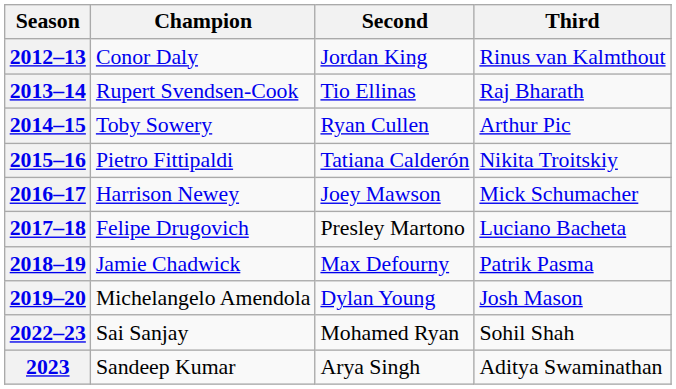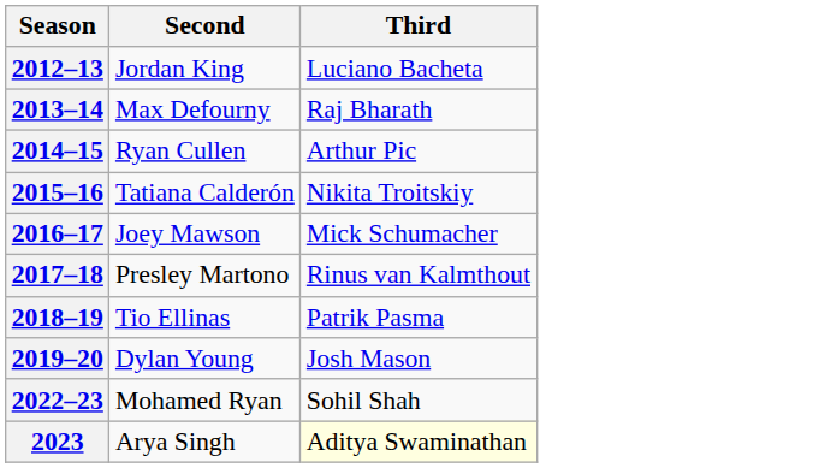 <table class="wikitable">
 <tr>
 <th>Season</th>
-<th>Champion</th>
 <th>Second</th>
 <th>Third</th>
 </tr>
 <tr>
 <th><a href='#'>2012–13</a></th>
-<td> <a href='#'>Conor Daly</a></td>
 <td> <a href='#'>Jordan King</a></td>
-<td> <a href='#'>Rinus van Kalmthout</a></td>
+<td> <a href='#'>Luciano Bacheta</a></td>
 </tr>
 <tr>
 <th><a href='#'>2013–14</a></th>
-<td> <a href='#'>Rupert Svendsen-Cook</a></td>
-<td> <a href='#'>Tio Ellinas</a></td>
+<td> <a href='#'>Max Defourny</a></td>
 <td> <a href='#'>Raj Bharath</a></td>
 </tr>
 <tr>
 <th><a href='#'>2014–15</a></th>
-<td> <a href='#'>Toby Sowery</a></td>
 <td> <a href='#'>Ryan Cullen</a></td>
 <td> <a href='#'>Arthur Pic</a></td>
 </tr>
 <tr>
 <th><a href='#'>2015–16</a></th>
-<td> <a href='#'>Pietro Fittipaldi</a></td>
 <td> <a href='#'>Tatiana Calderón</a></td>
 <td> <a href='#'>Nikita Troitskiy</a></td>
 </tr>
 <tr>
 <th><a href='#'>2016–17</a></th>
-<td> <a href='#'>Harrison Newey</a></td>
 <td> <a href='#'>Joey Mawson</a></td>
 <td> <a href='#'>Mick Schumacher</a></td>
 </tr>
 <tr>
 <th><a href='#'>2017–18</a></th>
-<td> <a href='#'>Felipe Drugovich</a></td>
 <td> Presley Martono</td>
-<td> <a href='#'>Luciano Bacheta</a></td>
+<td> <a href='#'>Rinus van Kalmthout</a></td>
 </tr>
 <tr>
 <th><a href='#'>2018–19</a></th>
-<td> <a href='#'>Jamie Chadwick</a></td>
-<td> <a href='#'>Max Defourny</a></td>
+<td> <a href='#'>Tio Ellinas</a></td>
 <td> <a href='#'>Patrik Pasma</a></td>
 </tr>
 <tr>
 <th><a href='#'>2019–20</a></th>
-<td> Michelangelo Amendola</td>
 <td> <a href='#'>Dylan Young</a></td>
 <td> <a href='#'>Josh Mason</a></td>
 </tr>
 <tr>
 <th><a href='#'>2022–23</a></th>
-<td> Sai Sanjay</td>
 <td> Mohamed Ryan</td>
 <td> Sohil Shah</td>
 </tr>
 <tr>
 <th><a href='#'>2023</a></th>
-<td> Sandeep Kumar</td>
 <td> Arya Singh</td>
-<td> Aditya Swaminathan</td>
+<td style="background: lightyellow;"> Aditya Swaminathan</td>
 </tr>
 </table>
